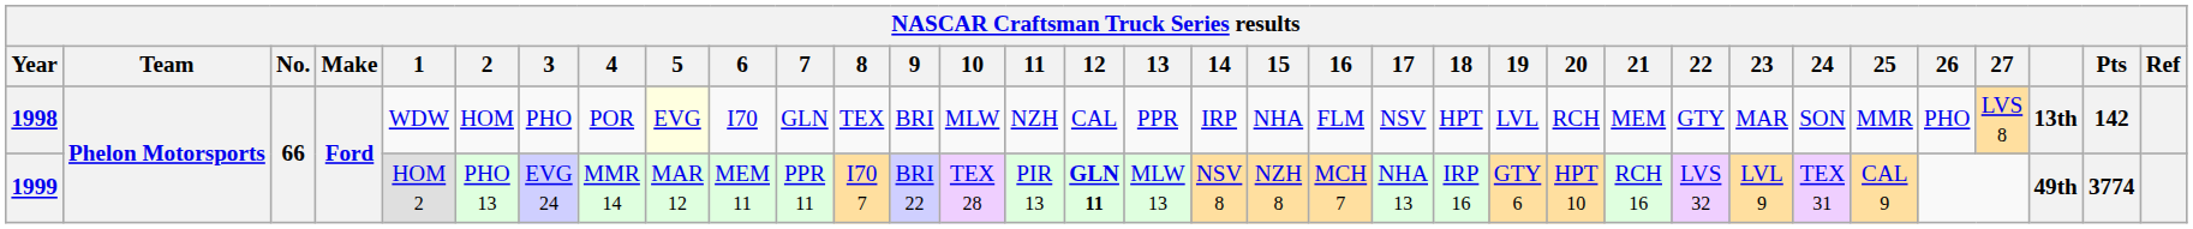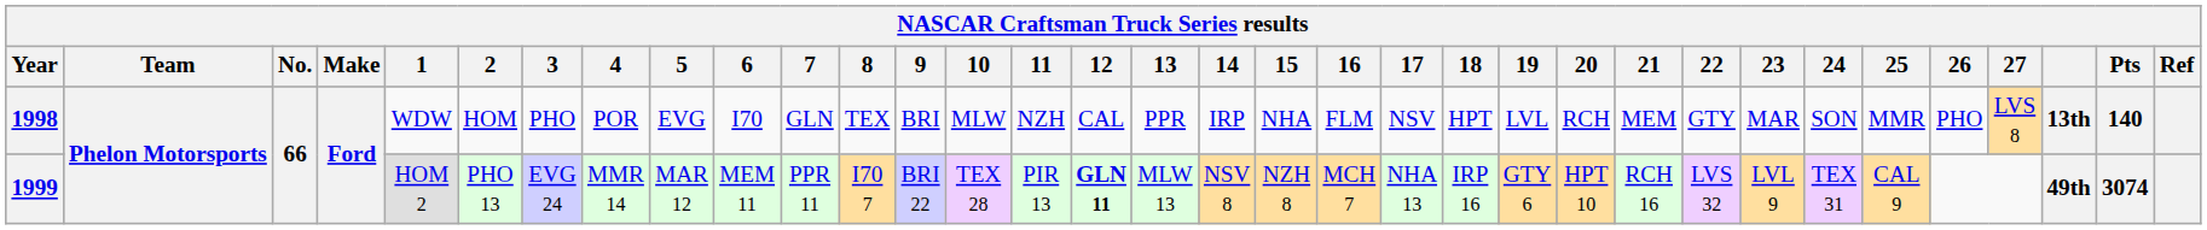 <table class="wikitable" style="text-align:center; font-size:75%">
 <tr>
 <th colspan=45><a href='#'>NASCAR Craftsman Truck Series</a> results</th>
 </tr>
 <tr>
 <th>Year</th>
 <th>Team</th>
 <th>No.</th>
 <th>Make</th>
 <th>1</th>
 <th>2</th>
 <th>3</th>
 <th>4</th>
 <th>5</th>
 <th>6</th>
 <th>7</th>
 <th>8</th>
 <th>9</th>
 <th>10</th>
 <th>11</th>
 <th>12</th>
 <th>13</th>
 <th>14</th>
 <th>15</th>
 <th>16</th>
 <th>17</th>
 <th>18</th>
 <th>19</th>
 <th>20</th>
 <th>21</th>
 <th>22</th>
 <th>23</th>
 <th>24</th>
 <th>25</th>
 <th>26</th>
 <th>27</th>
 <th></th>
 <th>Pts</th>
 <th>Ref</th>
 </tr>
 <tr>
 <th><a href='#'>1998</a></th>
 <th rowspan=2><a href='#'>Phelon Motorsports</a></th>
 <th rowspan=2>66</th>
 <th rowspan=2><a href='#'>Ford</a></th>
 <td><a href='#'>WDW</a></td>
 <td><a href='#'>HOM</a></td>
 <td><a href='#'>PHO</a></td>
 <td><a href='#'>POR</a></td>
-<td style="background: lightyellow;"><a href='#'>EVG</a></td>
+<td><a href='#'>EVG</a></td>
 <td><a href='#'>I70</a></td>
 <td><a href='#'>GLN</a></td>
 <td><a href='#'>TEX</a></td>
 <td><a href='#'>BRI</a></td>
 <td><a href='#'>MLW</a></td>
 <td><a href='#'>NZH</a></td>
 <td><a href='#'>CAL</a></td>
 <td><a href='#'>PPR</a></td>
 <td><a href='#'>IRP</a></td>
 <td><a href='#'>NHA</a></td>
 <td><a href='#'>FLM</a></td>
 <td><a href='#'>NSV</a></td>
 <td><a href='#'>HPT</a></td>
 <td><a href='#'>LVL</a></td>
 <td><a href='#'>RCH</a></td>
 <td><a href='#'>MEM</a></td>
 <td><a href='#'>GTY</a></td>
 <td><a href='#'>MAR</a></td>
 <td><a href='#'>SON</a></td>
 <td><a href='#'>MMR</a></td>
 <td><a href='#'>PHO</a></td>
 <td style="background:#FFDF9F;"><a href='#'>LVS</a><br><small>8</small></td>
 <th>13th</th>
-<th>142</th>
+<th>140</th>
 <th></th>
 </tr>
 <tr>
 <th><a href='#'>1999</a></th>
 <td style="background:#DFDFDF;"><a href='#'>HOM</a><br><small>2</small></td>
 <td style="background:#DFFFDF;"><a href='#'>PHO</a><br><small>13</small></td>
 <td style="background:#CFCFFF;"><a href='#'>EVG</a><br><small>24</small></td>
 <td style="background:#DFFFDF;"><a href='#'>MMR</a><br><small>14</small></td>
 <td style="background:#DFFFDF;"><a href='#'>MAR</a><br><small>12</small></td>
 <td style="background:#DFFFDF;"><a href='#'>MEM</a><br><small>11</small></td>
 <td style="background:#DFFFDF;"><a href='#'>PPR</a><br><small>11</small></td>
 <td style="background:#FFDF9F;"><a href='#'>I70</a><br><small>7</small></td>
 <td style="background:#CFCFFF;"><a href='#'>BRI</a><br><small>22</small></td>
 <td style="background:#EFCFFF;"><a href='#'>TEX</a><br><small>28</small></td>
 <td style="background:#DFFFDF;"><a href='#'>PIR</a><br><small>13</small></td>
 <td style="background:#DFFFDF;"><strong><a href='#'>GLN</a><br><small>11</small></strong></td>
 <td style="background:#DFFFDF;"><a href='#'>MLW</a><br><small>13</small></td>
 <td style="background:#FFDF9F;"><a href='#'>NSV</a><br><small>8</small></td>
 <td style="background:#FFDF9F;"><a href='#'>NZH</a><br><small>8</small></td>
 <td style="background:#FFDF9F;"><a href='#'>MCH</a><br><small>7</small></td>
 <td style="background:#DFFFDF;"><a href='#'>NHA</a><br><small>13</small></td>
 <td style="background:#DFFFDF;"><a href='#'>IRP</a><br><small>16</small></td>
 <td style="background:#FFDF9F;"><a href='#'>GTY</a><br><small>6</small></td>
 <td style="background:#FFDF9F;"><a href='#'>HPT</a><br><small>10</small></td>
 <td style="background:#DFFFDF;"><a href='#'>RCH</a><br><small>16</small></td>
 <td style="background:#EFCFFF;"><a href='#'>LVS</a><br><small>32</small></td>
 <td style="background:#FFDF9F;"><a href='#'>LVL</a><br><small>9</small></td>
 <td style="background:#EFCFFF;"><a href='#'>TEX</a><br><small>31</small></td>
 <td style="background:#FFDF9F;"><a href='#'>CAL</a><br><small>9</small></td>
 <td colspan=2></td>
 <th>49th</th>
-<th>3774</th>
+<th>3074</th>
 <th></th>
 </tr>
 </table>
